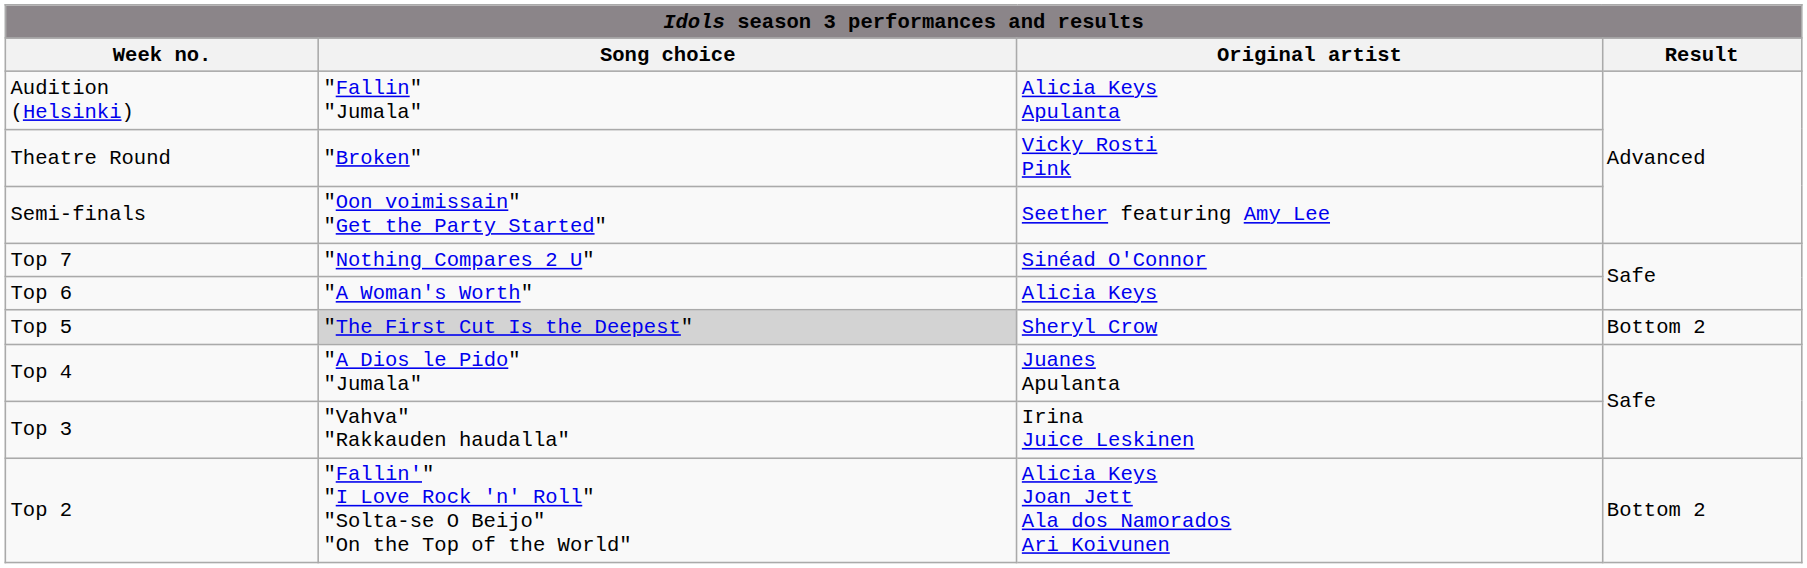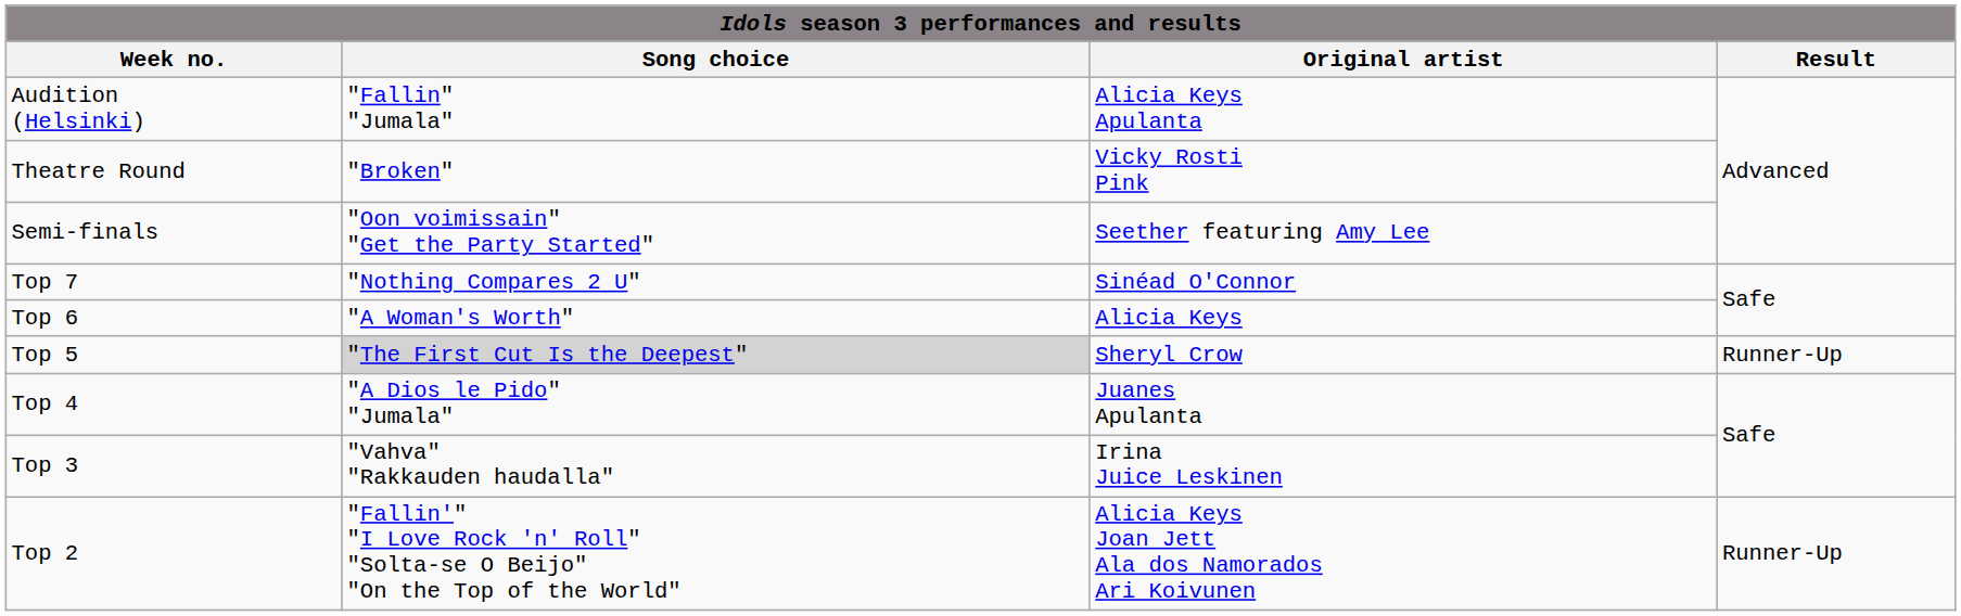 <table class="wikitable collapsible" style="width:90%; margin:1em auto 1em auto;">
 <tr>
 <th colspan="4" style="background:#8b8589;"><em>Idols</em> season 3 performances and results</th>
 </tr>
 <tr>
 <th>Week no.</th>
 <th>Song choice</th>
 <th>Original artist</th>
 <th>Result</th>
 </tr>
 <tr>
 <td>Audition<br>(<a href='#'>Helsinki</a>)</td>
 <td>"<a href='#'>Fallin</a>"<br>"Jumala"</td>
 <td><a href='#'>Alicia Keys</a><br><a href='#'>Apulanta</a></td>
 <td rowspan="3">Advanced</td>
 </tr>
 <tr>
 <td>Theatre Round</td>
 <td>"<a href='#'>Broken</a>"</td>
 <td><a href='#'>Vicky Rosti</a><br><a href='#'>Pink</a></td>
 </tr>
 <tr>
 <td>Semi-finals</td>
 <td>"<a href='#'>Oon voimissain</a>"<br>"<a href='#'>Get the Party Started</a>"</td>
 <td><a href='#'>Seether</a> featuring <a href='#'>Amy Lee</a></td>
 </tr>
 <tr>
 <td>Top 7</td>
 <td>"<a href='#'>Nothing Compares 2 U</a>"</td>
 <td><a href='#'>Sinéad O'Connor</a></td>
 <td rowspan="2">Safe</td>
 </tr>
 <tr>
 <td>Top 6</td>
 <td>"<a href='#'>A Woman's Worth</a>"</td>
 <td><a href='#'>Alicia Keys</a></td>
 </tr>
 <tr>
 <td>Top 5</td>
 <td style="background: lightgrey;">"<a href='#'>The First Cut Is the Deepest</a>"</td>
 <td><a href='#'>Sheryl Crow</a></td>
-<td>Bottom 2</td>
+<td>Runner-Up</td>
 </tr>
 <tr>
 <td>Top 4</td>
 <td>"<a href='#'>A Dios le Pido</a>"<br>"Jumala"</td>
 <td><a href='#'>Juanes</a><br>Apulanta</td>
 <td rowspan="2">Safe</td>
 </tr>
 <tr>
 <td>Top 3</td>
 <td>"Vahva"<br>"Rakkauden haudalla"</td>
 <td>Irina<br><a href='#'>Juice Leskinen</a></td>
 </tr>
 <tr>
 <td>Top 2</td>
 <td>"<a href='#'>Fallin'</a>"<br>"<a href='#'>I Love Rock 'n' Roll</a>"<br>"Solta-se O Beijo"<br>"On the Top of the World"</td>
 <td><a href='#'>Alicia Keys</a><br><a href='#'>Joan Jett</a><br><a href='#'>Ala dos Namorados</a><br><a href='#'>Ari Koivunen</a></td>
-<td>Bottom 2</td>
+<td>Runner-Up</td>
 </tr>
 </table>
